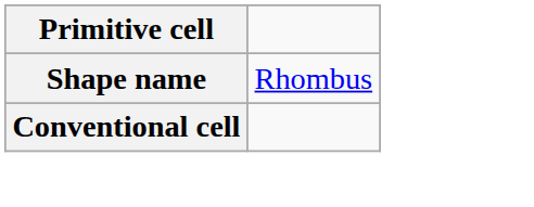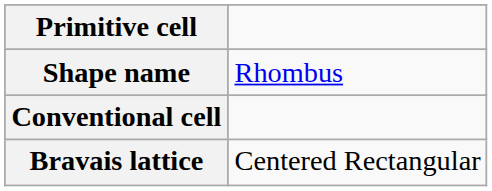 <table class=wikitable>
 <tr>
 <th>Primitive cell</th>
 <td></td>
 </tr>
 <tr>
 <th>Shape name</th>
 <td><a href='#'>Rhombus</a></td>
 </tr>
 <tr>
 <th>Conventional cell</th>
 <td></td>
 </tr>
+<tr>
+<th>Bravais lattice</th>
+<td>Centered Rectangular</td>
+</tr>
 </table>
